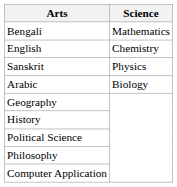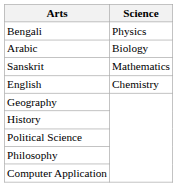 <table class=wikitable style="background:white;margin:0.4em 1.8em;">
 <tr>
 <th>Arts</th>
 <th>Science</th>
 </tr>
 <tr>
 <td>Bengali</td>
+<td>Physics</td>
+</tr>
+<tr>
+<td>Arabic</td>
+<td>Biology</td>
+</tr>
+<tr>
+<td>Sanskrit</td>
 <td>Mathematics</td>
 </tr>
 <tr>
 <td>English</td>
 <td>Chemistry</td>
-</tr>
-<tr>
-<td>Sanskrit</td>
-<td>Physics</td>
-</tr>
-<tr>
-<td>Arabic</td>
-<td>Biology</td>
 </tr>
 <tr>
 <td>Geography</td>
 <td rowspan="5"></td>
 </tr>
 <tr>
 <td>History</td>
 </tr>
 <tr>
 <td>Political Science</td>
 </tr>
 <tr>
 <td>Philosophy</td>
 </tr>
 <tr>
 <td>Computer Application</td>
 </tr>
 </table>
